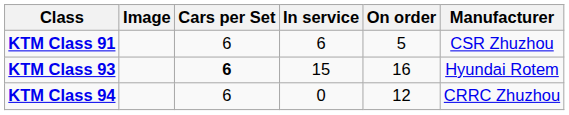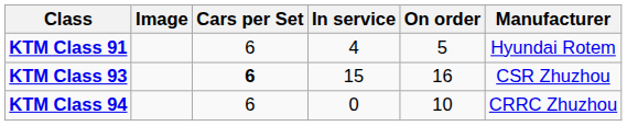 <table class="wikitable">
 <tr>
 <th>Class</th>
 <th>Image</th>
 <th>Cars per Set</th>
 <th>In service</th>
 <th>On order</th>
 <th>Manufacturer</th>
 </tr>
 <tr>
 <td><strong><a href='#'>KTM Class 91</a></strong></td>
 <td></td>
 <td align=center>6</td>
-<td align=center>6</td>
+<td align=center>4</td>
 <td align=center>5</td>
-<td align=center><a href='#'>CSR Zhuzhou</a></td>
+<td align=center><a href='#'>Hyundai Rotem</a></td>
 </tr>
 <tr>
 <td><strong><a href='#'>KTM Class 93</a></strong></td>
 <td></td>
 <td align=center><strong>6</strong></td>
 <td align=center>15</td>
 <td align=center>16</td>
-<td align=center><a href='#'>Hyundai Rotem</a></td>
+<td align=center><a href='#'>CSR Zhuzhou</a></td>
 </tr>
 <tr>
 <td><strong><a href='#'>KTM Class 94</a></strong></td>
 <td></td>
 <td align=center>6</td>
 <td align=center>0</td>
-<td align=center>12</td>
+<td align=center>10</td>
 <td align=center><a href='#'>CRRC Zhuzhou</a></td>
 </tr>
 </table>
